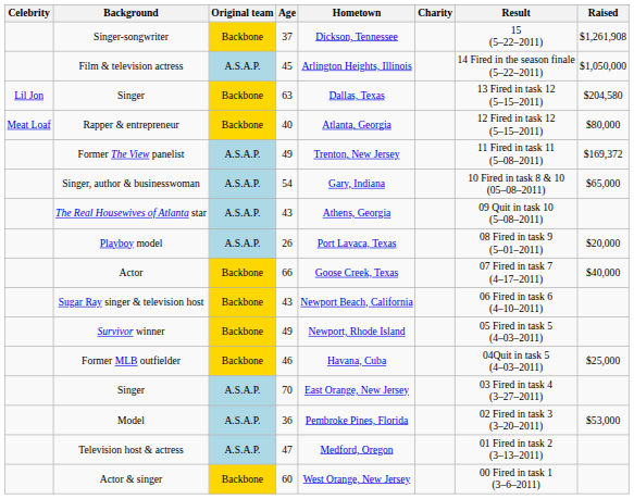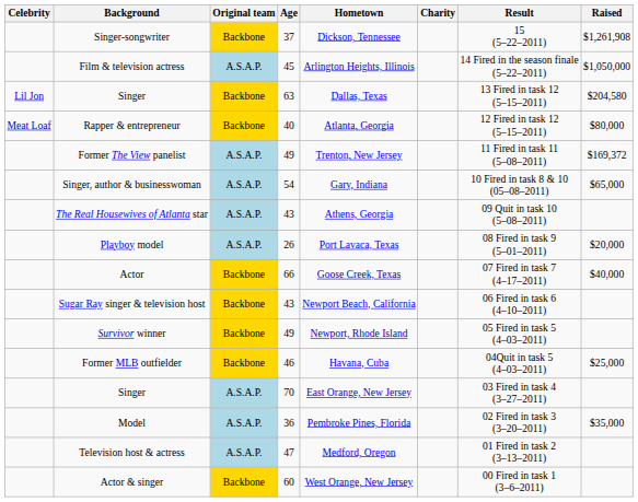 <table class= "wikitable sortable" align=center border="2" cellpadding="3" cellspacing="0" style="text-align: center; font-size:95%">
 <tr>
 <th>Celebrity</th>
 <th>Background</th>
 <th>Original team</th>
 <th><span>Age</span></th>
 <th>Hometown</th>
 <th>Charity</th>
 <th>Result</th>
 <th>Raised</th>
 </tr>
 <tr>
 <td></td>
 <td>Singer-songwriter</td>
 <td style="text-align:center; background:gold;">Backbone</td>
 <td style="text-align:center;">37</td>
 <td><a href='#'>Dickson, Tennessee</a></td>
 <td></td>
 <td><span>15</span> <br>(5–22–2011)</td>
 <td>$1,261,908</td>
 </tr>
 <tr>
 <td></td>
 <td>Film & television actress</td>
 <td style="text-align:center; background:lightblue;">A.S.A.P.</td>
 <td style="text-align:center;">45</td>
 <td><a href='#'>Arlington Heights, Illinois</a></td>
 <td></td>
 <td><span>14</span> Fired in the season finale<br>(5–22–2011)</td>
 <td>$1,050,000</td>
 </tr>
 <tr>
 <td><a href='#'>Lil Jon</a></td>
 <td>Singer</td>
 <td style="text-align:center; background:gold;">Backbone</td>
 <td style="text-align:center;">63</td>
 <td><a href='#'>Dallas, Texas</a></td>
 <td></td>
 <td><span>13</span> Fired in task 12<br>(5–15–2011)</td>
 <td>$204,580</td>
 </tr>
 <tr>
 <td><a href='#'>Meat Loaf</a></td>
 <td>Rapper & entrepreneur</td>
 <td style="text-align:center; background:gold;">Backbone</td>
 <td style="text-align:center;">40</td>
 <td><a href='#'>Atlanta, Georgia</a></td>
 <td></td>
 <td><span>12</span> Fired in task 12<br>(5–15–2011)</td>
 <td>$80,000</td>
 </tr>
 <tr>
 <td></td>
 <td>Former <em><a href='#'>The View</a></em> panelist</td>
 <td style="text-align:center; background:lightblue;">A.S.A.P.</td>
 <td style="text-align:center;">49</td>
 <td><a href='#'>Trenton, New Jersey</a></td>
 <td></td>
 <td><span>11</span> Fired in task 11<br>(5–08–2011)</td>
 <td>$169,372</td>
 </tr>
 <tr>
 <td></td>
 <td>Singer, author & businesswoman</td>
 <td style="text-align:center; background:lightblue;">A.S.A.P.</td>
 <td style="text-align:center;">54</td>
 <td><a href='#'>Gary, Indiana</a></td>
 <td></td>
 <td><span>10</span> Fired in task 8 & 10<br>(05–08–2011)</td>
 <td>$65,000</td>
 </tr>
 <tr>
 <td></td>
 <td><em><a href='#'>The Real Housewives of Atlanta</a></em> star</td>
 <td style="text-align:center; background:lightblue;">A.S.A.P.</td>
 <td style="text-align:center;">43</td>
 <td><a href='#'>Athens, Georgia</a></td>
 <td></td>
 <td><span>09</span> Quit in task 10<br>(5–08–2011)</td>
 <td></td>
 </tr>
 <tr>
 <td></td>
 <td><a href='#'>Playboy</a> model</td>
 <td style="text-align:center; background:lightblue;">A.S.A.P.</td>
 <td style="text-align:center;">26</td>
 <td><a href='#'>Port Lavaca, Texas</a></td>
 <td></td>
 <td><span>08</span> Fired in task 9<br>(5–01–2011)</td>
 <td>$20,000</td>
 </tr>
 <tr>
 <td></td>
 <td>Actor</td>
 <td style="text-align:center; background:gold;">Backbone</td>
 <td style="text-align:center;">66</td>
 <td><a href='#'>Goose Creek, Texas</a></td>
 <td></td>
 <td><span>07</span> Fired in task 7<br>(4–17–2011)</td>
 <td>$40,000</td>
 </tr>
 <tr>
 <td></td>
 <td><a href='#'>Sugar Ray</a> singer & television host</td>
 <td style="text-align:center; background:gold;">Backbone</td>
 <td style="text-align:center;">43</td>
 <td><a href='#'>Newport Beach, California</a></td>
 <td></td>
 <td><span>06</span> Fired in task 6<br>(4–10–2011)</td>
 <td></td>
 </tr>
 <tr>
 <td></td>
 <td><em><a href='#'>Survivor</a></em> winner</td>
 <td style="text-align:center; background:gold;">Backbone</td>
 <td style="text-align:center;">49</td>
 <td><a href='#'>Newport, Rhode Island</a></td>
 <td></td>
 <td><span>05</span> Fired in task 5<br>(4–03–2011)</td>
 <td></td>
 </tr>
 <tr>
 <td></td>
 <td>Former <a href='#'>MLB</a> outfielder</td>
 <td style="text-align:center; background:gold;">Backbone</td>
 <td style="text-align:center;">46</td>
 <td><a href='#'>Havana, Cuba</a></td>
 <td></td>
 <td><span>04</span>Quit in task 5<br>(4–03–2011)</td>
 <td>$25,000</td>
 </tr>
 <tr>
 <td></td>
 <td>Singer</td>
 <td style="text-align:center; background:lightblue;">A.S.A.P.</td>
 <td style="text-align:center;">70</td>
 <td><a href='#'>East Orange, New Jersey</a></td>
 <td></td>
 <td><span>03</span> Fired in task 4<br>(3–27–2011)</td>
 <td></td>
 </tr>
 <tr>
 <td></td>
 <td>Model</td>
 <td style="text-align:center; background:lightblue;">A.S.A.P.</td>
 <td style="text-align:center;">36</td>
 <td><a href='#'>Pembroke Pines, Florida</a></td>
 <td></td>
 <td><span>02</span> Fired in task 3<br>(3–20–2011)</td>
-<td>$53,000</td>
+<td>$35,000</td>
 </tr>
 <tr>
 <td></td>
 <td>Television host & actress</td>
 <td style="text-align:center; background:lightblue;">A.S.A.P.</td>
 <td style="text-align:center;">47</td>
 <td><a href='#'>Medford, Oregon</a></td>
 <td></td>
 <td><span>01</span> Fired in task 2<br>(3–13–2011)</td>
 <td></td>
 </tr>
 <tr>
 <td></td>
 <td>Actor & singer</td>
 <td style="text-align:center; background:gold;">Backbone</td>
 <td style="text-align:center;">60</td>
 <td><a href='#'>West Orange, New Jersey</a></td>
 <td></td>
 <td><span>00</span> Fired in task 1<br>(3–6–2011)</td>
 </tr>
 </table>
